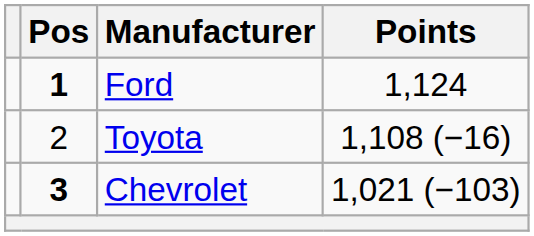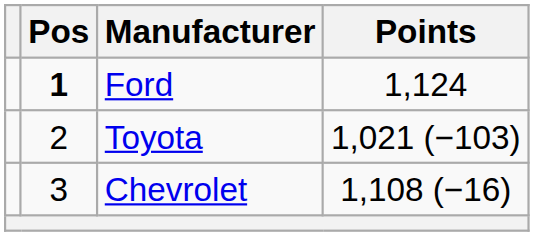 <table class="wikitable" style="font-size: 95%">
 <tr>
 <th></th>
 <th>Pos</th>
 <th>Manufacturer</th>
 <th>Points</th>
 </tr>
 <tr>
 <td align="left"></td>
 <td style="text-align:center;"><strong>1</strong></td>
 <td><a href='#'>Ford</a></td>
 <td style="text-align:center;">1,124</td>
 </tr>
 <tr>
 <td align="left"></td>
 <td style="text-align:center;">2</td>
 <td><a href='#'>Toyota</a></td>
-<td style="text-align:center;">1,108 (−16)</td>
+<td style="text-align:center;">1,021 (−103)</td>
 </tr>
 <tr>
 <td align="left"></td>
-<td style="text-align:center;"><strong>3</strong></td>
+<td style="text-align:center;">3</td>
 <td><a href='#'>Chevrolet</a></td>
-<td style="text-align:center;">1,021 (−103)</td>
+<td style="text-align:center;">1,108 (−16)</td>
 </tr>
 <tr class="sortbottom">
 <th colspan="9"></th>
 </tr>
 </table>
